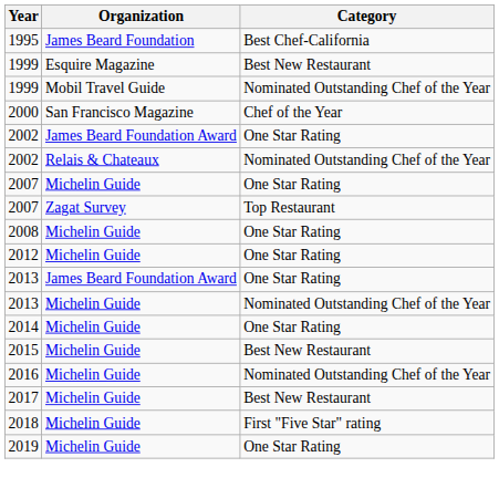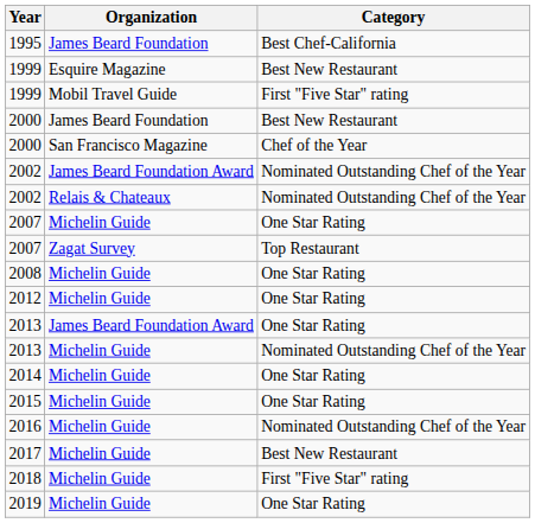 <table class="wikitable">
 <tr>
 <th>Year</th>
 <th>Organization</th>
 <th>Category</th>
 </tr>
 <tr>
 <td>1995</td>
 <td><a href='#'>James Beard Foundation</a></td>
 <td>Best Chef-California</td>
 </tr>
 <tr>
 <td>1999</td>
 <td>Esquire Magazine</td>
 <td>Best New Restaurant</td>
 </tr>
 <tr>
 <td>1999</td>
 <td>Mobil Travel Guide</td>
-<td>Nominated Outstanding Chef of the Year</td>
+<td>First "Five Star" rating</td>
+</tr>
+<tr>
+<td>2000</td>
+<td>James Beard Foundation</td>
+<td>Best New Restaurant</td>
 </tr>
 <tr>
 <td>2000</td>
 <td>San Francisco Magazine</td>
 <td>Chef of the Year</td>
 </tr>
 <tr>
 <td>2002</td>
 <td><a href='#'>James Beard Foundation Award</a></td>
-<td>One Star Rating</td>
+<td>Nominated Outstanding Chef of the Year</td>
 </tr>
 <tr>
 <td>2002</td>
 <td><a href='#'>Relais & Chateaux</a></td>
 <td>Nominated Outstanding Chef of the Year</td>
 </tr>
 <tr>
 <td>2007</td>
 <td><a href='#'>Michelin Guide</a></td>
 <td>One Star Rating</td>
 </tr>
 <tr>
 <td>2007</td>
 <td><a href='#'>Zagat Survey</a></td>
 <td>Top Restaurant</td>
 </tr>
 <tr>
 <td>2008</td>
 <td><a href='#'>Michelin Guide</a></td>
 <td>One Star Rating</td>
 </tr>
 <tr>
 <td>2012</td>
 <td><a href='#'>Michelin Guide</a></td>
 <td>One Star Rating</td>
 </tr>
 <tr>
 <td>2013</td>
 <td><a href='#'>James Beard Foundation Award</a></td>
 <td>One Star Rating</td>
 </tr>
 <tr>
 <td>2013</td>
 <td><a href='#'>Michelin Guide</a></td>
 <td>Nominated Outstanding Chef of the Year</td>
 </tr>
 <tr>
 <td>2014</td>
 <td><a href='#'>Michelin Guide</a></td>
 <td>One Star Rating</td>
 </tr>
 <tr>
 <td>2015</td>
 <td><a href='#'>Michelin Guide</a></td>
-<td>Best New Restaurant</td>
+<td>One Star Rating</td>
 </tr>
 <tr>
 <td>2016</td>
 <td><a href='#'>Michelin Guide</a></td>
 <td>Nominated Outstanding Chef of the Year</td>
 </tr>
 <tr>
 <td>2017</td>
 <td><a href='#'>Michelin Guide</a></td>
 <td>Best New Restaurant</td>
 </tr>
 <tr>
 <td>2018</td>
 <td><a href='#'>Michelin Guide</a></td>
 <td>First "Five Star" rating</td>
 </tr>
 <tr>
 <td>2019</td>
 <td><a href='#'>Michelin Guide</a></td>
 <td>One Star Rating</td>
 </tr>
 </table>
